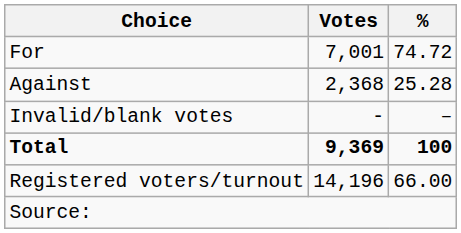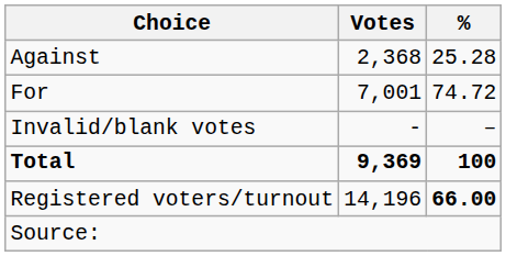 <table class=wikitable style=text-align:right>
 <tr>
 <th>Choice</th>
 <th>Votes</th>
 <th>%</th>
 </tr>
 <tr>
+<td align=left>Against</td>
+<td>2,368</td>
+<td>25.28</td>
+</tr>
+<tr>
 <td align=left>For</td>
 <td>7,001</td>
 <td>74.72</td>
-</tr>
-<tr>
-<td align=left>Against</td>
-<td>2,368</td>
-<td>25.28</td>
 </tr>
 <tr>
 <td align=left>Invalid/blank votes</td>
 <td>-</td>
 <td>–</td>
 </tr>
 <tr>
 <td align=left><strong>Total</strong></td>
 <td><strong>9,369</strong></td>
 <td><strong>100</strong></td>
 </tr>
 <tr>
 <td align=left>Registered voters/turnout</td>
 <td>14,196</td>
-<td>66.00</td>
+<td><strong>66.00</strong></td>
 </tr>
 <tr>
 <td colspan=3 align=left>Source: </td>
 </tr>
 </table>
